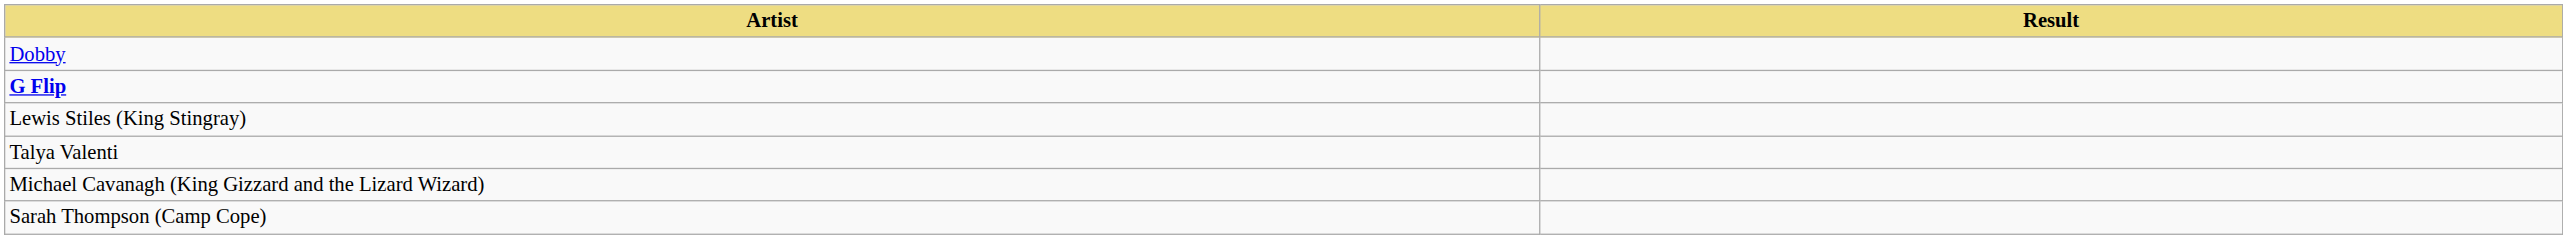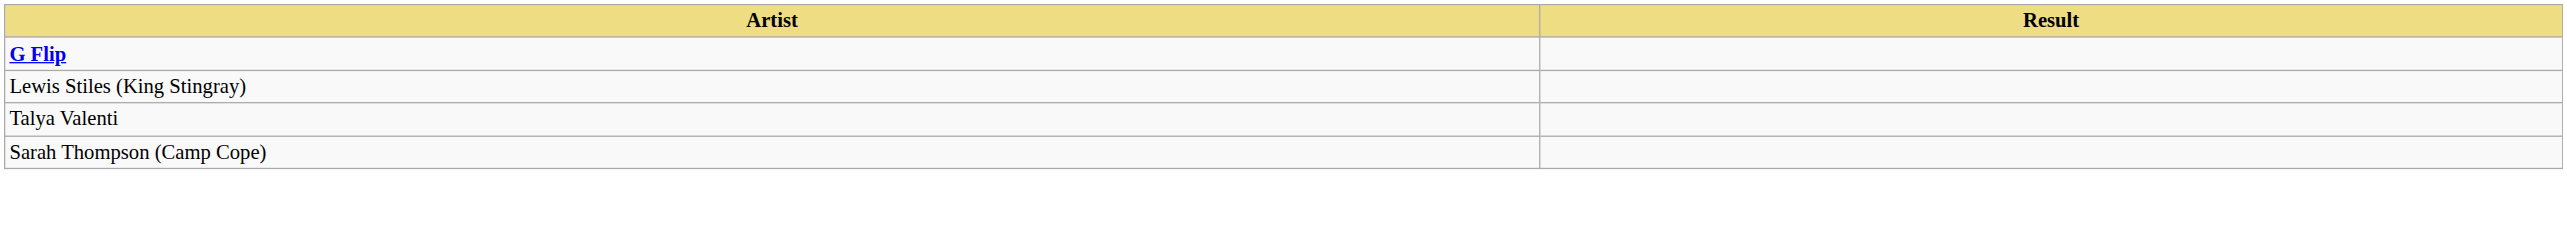 <table class="wikitable" width=100%>
 <tr>
 <th style="width:15%;background:#EEDD82;">Artist</th>
 <th style="width:10%;background:#EEDD82;">Result</th>
-</tr>
-<tr>
-<td><a href='#'>Dobby</a></td>
-<td></td>
 </tr>
 <tr>
 <td><strong><a href='#'>G Flip</a></strong></td>
 <td></td>
 </tr>
 <tr>
 <td>Lewis Stiles (King Stingray)</td>
 <td></td>
 </tr>
 <tr>
 <td>Talya Valenti</td>
 <td></td>
 </tr>
 <tr>
-<td>Michael Cavanagh (King Gizzard and the Lizard Wizard)</td>
-<td></td>
-</tr>
-<tr>
 <td>Sarah Thompson (Camp Cope)</td>
 <td></td>
 </tr>
 </table>
